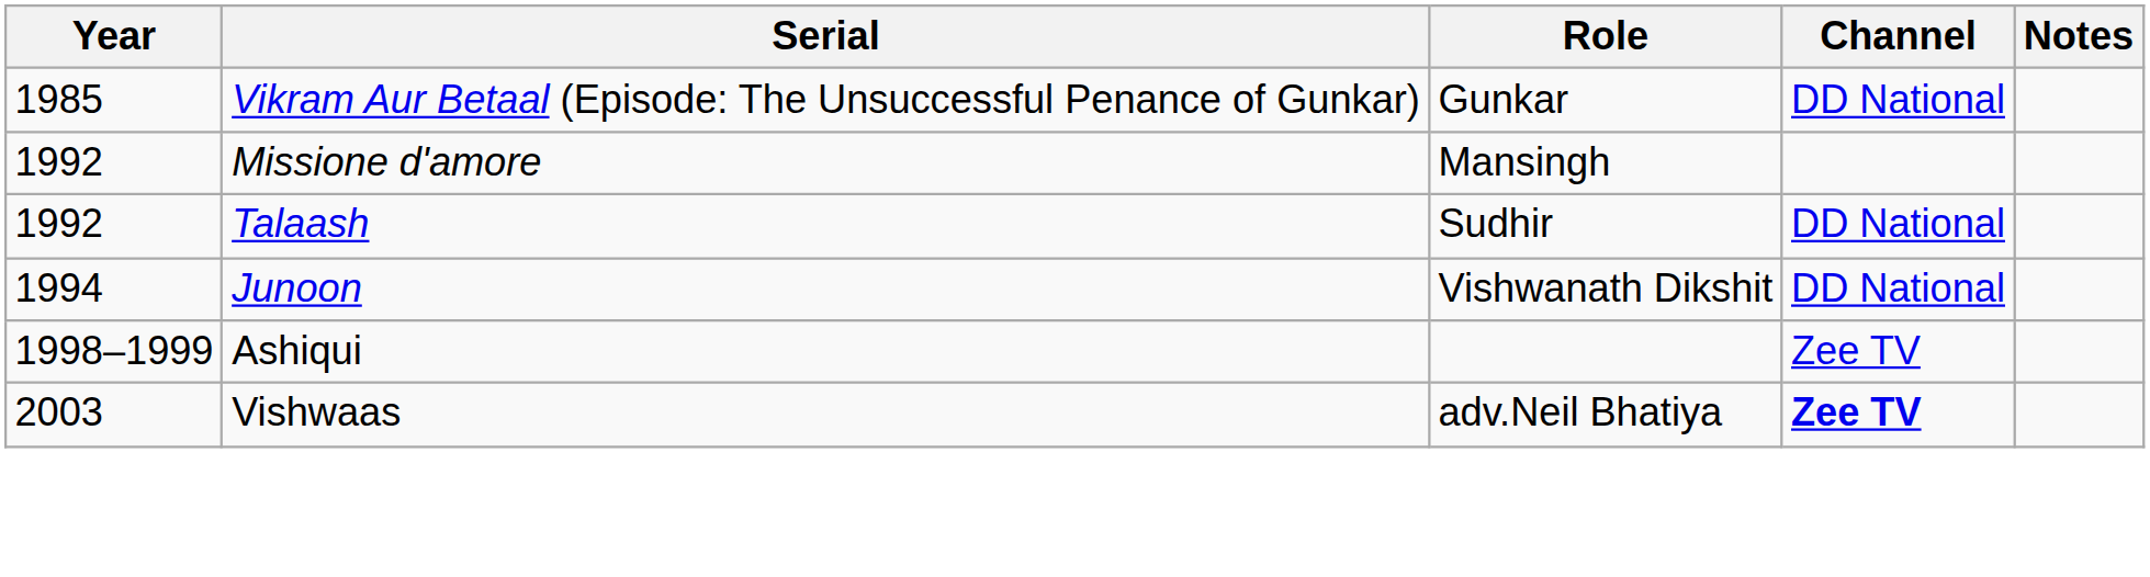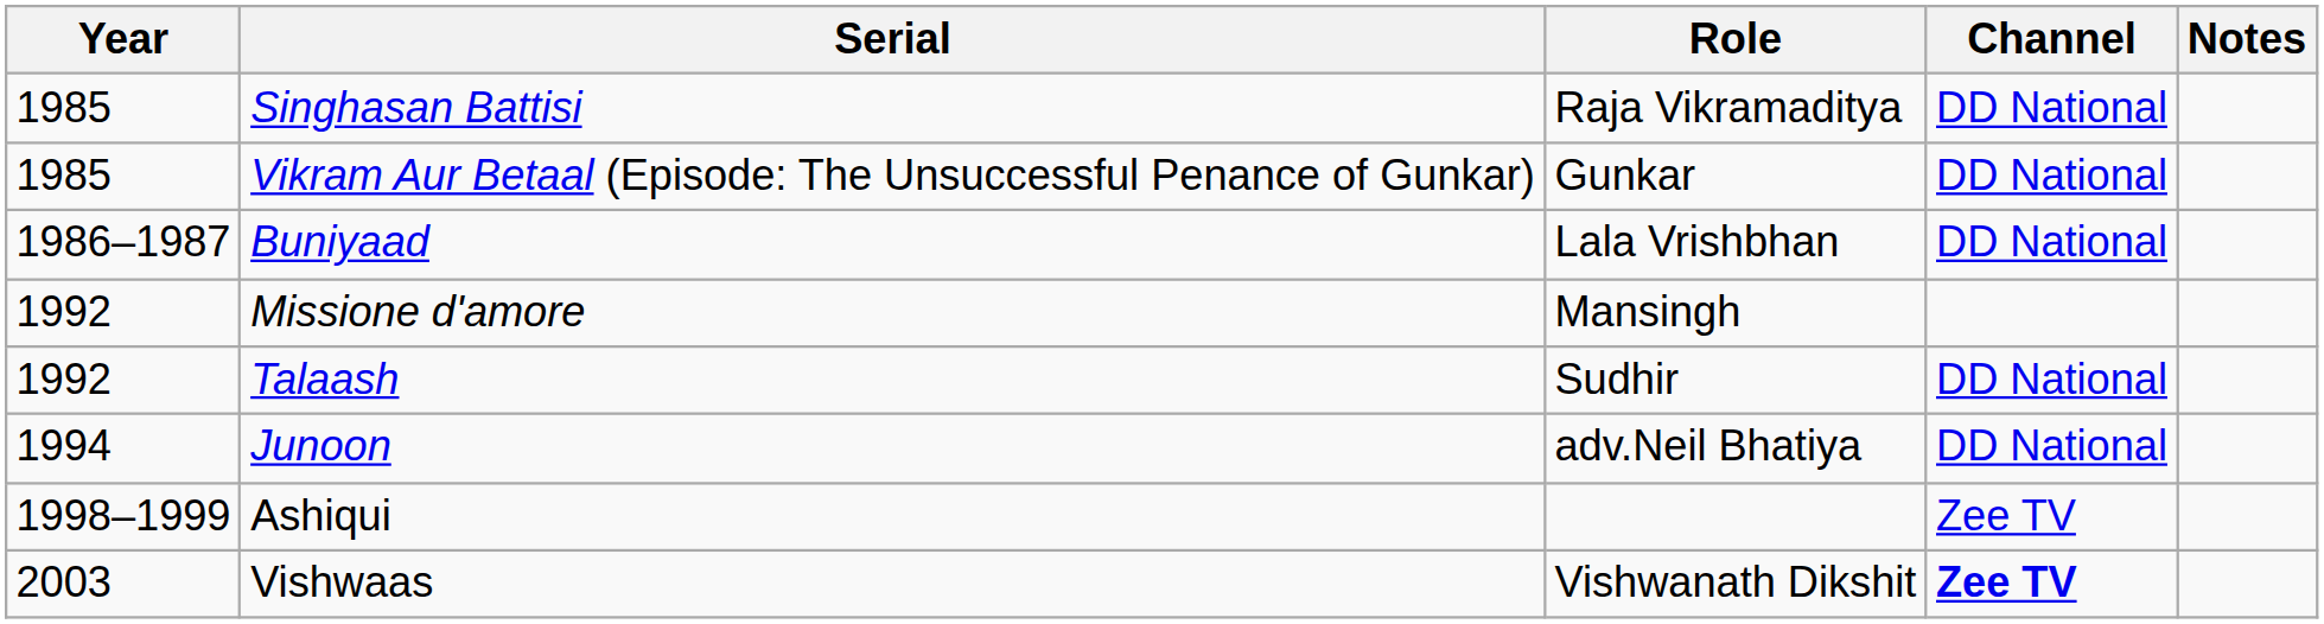 <table class="wikitable sortable">
 <tr>
 <th>Year</th>
 <th>Serial</th>
 <th>Role</th>
 <th>Channel</th>
 <th>Notes</th>
 </tr>
 <tr>
 <td>1985</td>
+<td><em><a href='#'>Singhasan Battisi</a></em></td>
+<td>Raja Vikramaditya</td>
+<td><a href='#'>DD National</a></td>
+<td></td>
+</tr>
+<tr>
+<td>1985</td>
 <td><em><a href='#'>Vikram Aur Betaal</a></em> (Episode: The Unsuccessful Penance of Gunkar)</td>
 <td>Gunkar</td>
+<td><a href='#'>DD National</a></td>
+<td></td>
+</tr>
+<tr>
+<td>1986–1987</td>
+<td><em><a href='#'>Buniyaad</a></em></td>
+<td>Lala Vrishbhan</td>
 <td><a href='#'>DD National</a></td>
 <td></td>
 </tr>
 <tr>
 <td>1992</td>
 <td><em>Missione d'amore</em></td>
 <td>Mansingh</td>
 <td></td>
 <td></td>
 </tr>
 <tr>
 <td>1992</td>
 <td><em><a href='#'>Talaash</a></em></td>
 <td>Sudhir</td>
 <td><a href='#'>DD National</a></td>
 <td></td>
 </tr>
 <tr>
 <td>1994</td>
 <td><em><a href='#'>Junoon</a></em></td>
-<td>Vishwanath Dikshit</td>
+<td>adv.Neil Bhatiya</td>
 <td><a href='#'>DD National</a></td>
 <td></td>
 </tr>
 <tr>
 <td>1998–1999</td>
 <td>Ashiqui</td>
 <td></td>
 <td><a href='#'>Zee TV</a></td>
 <td></td>
 </tr>
 <tr>
 <td>2003</td>
 <td>Vishwaas</td>
-<td>adv.Neil Bhatiya</td>
+<td>Vishwanath Dikshit</td>
 <td><strong><a href='#'>Zee TV</a></strong></td>
 <td></td>
 </tr>
 </table>
